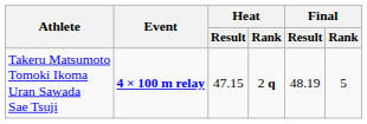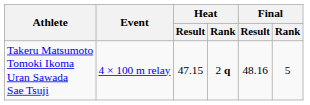 <table class="wikitable" style="font-size:90%">
 <tr>
 <th rowspan="2">Athlete</th>
 <th rowspan="2">Event</th>
 <th colspan="2">Heat</th>
 <th colspan="2">Final</th>
 </tr>
 <tr style="font-size:95%">
 <th>Result</th>
 <th>Rank</th>
 <th>Result</th>
 <th>Rank</th>
 </tr>
 <tr align=center>
 <td align=left><a href='#'>Takeru Matsumoto</a><br><a href='#'>Tomoki Ikoma</a><br><a href='#'>Uran Sawada</a><br><a href='#'>Sae Tsuji</a></td>
-<td align=left><strong><a href='#'>4 × 100 m relay</a></strong></td>
+<td align=left><a href='#'>4 × 100 m relay</a></td>
 <td>47.15</td>
 <td>2 <strong>q</strong></td>
-<td>48.19</td>
+<td>48.16</td>
 <td>5</td>
 </tr>
 </table>
